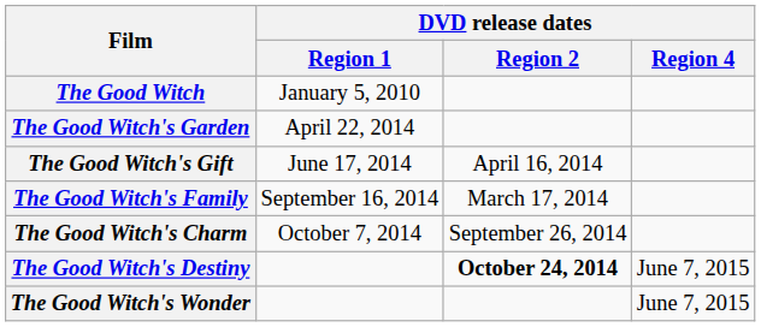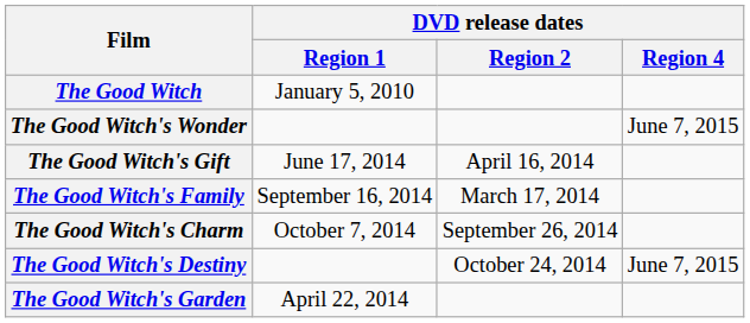 <table class="wikitable plainrowheaders" style="text-align:center">
 <tr>
 <th rowspan="2">Film</th>
 <th colspan="3"><a href='#'>DVD</a> release dates</th>
 </tr>
 <tr>
 <th><a href='#'>Region 1</a></th>
 <th><a href='#'>Region 2</a></th>
 <th><a href='#'>Region 4</a></th>
 </tr>
 <tr>
 <th scope="row"><em><a href='#'>The Good Witch</a></em></th>
 <td>January 5, 2010</td>
 <td></td>
 <td></td>
 </tr>
 <tr>
-<th scope="row"><em><a href='#'>The Good Witch's Garden</a></em></th>
-<td>April 22, 2014</td>
+<th scope="row"><em>The Good Witch's Wonder</em></th>
 <td></td>
 <td></td>
+<td>June 7, 2015</td>
 </tr>
 <tr>
 <th scope="row"><em>The Good Witch's Gift</em></th>
 <td>June 17, 2014</td>
 <td>April 16, 2014 </td>
 <td></td>
 </tr>
 <tr>
 <th scope="row"><em><a href='#'>The Good Witch's Family</a></em></th>
 <td>September 16, 2014</td>
 <td>March 17, 2014 </td>
 <td></td>
 </tr>
 <tr>
 <th scope="row"><em>The Good Witch's Charm</em></th>
 <td>October 7, 2014</td>
 <td>September 26, 2014 </td>
 <td></td>
 </tr>
 <tr>
 <th scope="row"><em><a href='#'>The Good Witch's Destiny</a></em></th>
 <td></td>
-<td><strong>October 24, 2014 </strong></td>
+<td>October 24, 2014 </td>
 <td>June 7, 2015</td>
 </tr>
 <tr>
-<th scope="row"><em>The Good Witch's Wonder</em></th>
+<th scope="row"><em><a href='#'>The Good Witch's Garden</a></em></th>
+<td>April 22, 2014</td>
 <td></td>
 <td></td>
-<td>June 7, 2015</td>
 </tr>
 </table>
